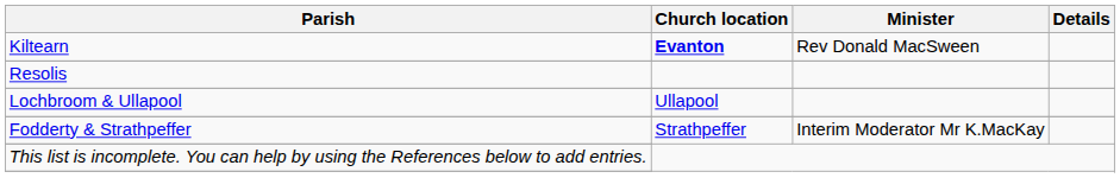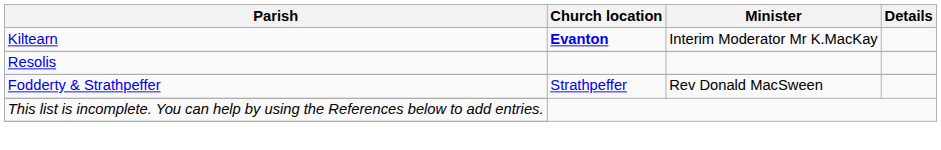 <table class="wikitable">
 <tr>
 <th>Parish</th>
 <th>Church location</th>
 <th>Minister</th>
 <th>Details</th>
 </tr>
 <tr>
 <td><a href='#'>Kiltearn</a></td>
 <td><strong><a href='#'>Evanton</a></strong></td>
-<td>Rev Donald MacSween</td>
+<td>Interim Moderator Mr K.MacKay</td>
 <td></td>
 </tr>
 <tr>
 </tr>
 <tr>
 <td><a href='#'>Resolis</a></td>
 <td></td>
 <td></td>
 <td></td>
 </tr>
 <tr>
 </tr>
 <tr>
-<td><a href='#'>Lochbroom & Ullapool</a></td>
-<td><a href='#'>Ullapool</a></td>
-<td></td>
-<td></td>
-</tr>
-<tr>
 </tr>
 <tr>
 <td><a href='#'>Fodderty & Strathpeffer</a></td>
 <td><a href='#'>Strathpeffer</a></td>
-<td>Interim Moderator Mr K.MacKay</td>
+<td>Rev Donald MacSween</td>
 <td></td>
 </tr>
 <tr>
 </tr>
 <tr>
 <td><em>This list is incomplete. You can help by using the References below to add entries.</em></td>
 </tr>
 <tr>
 </tr>
 </table>
